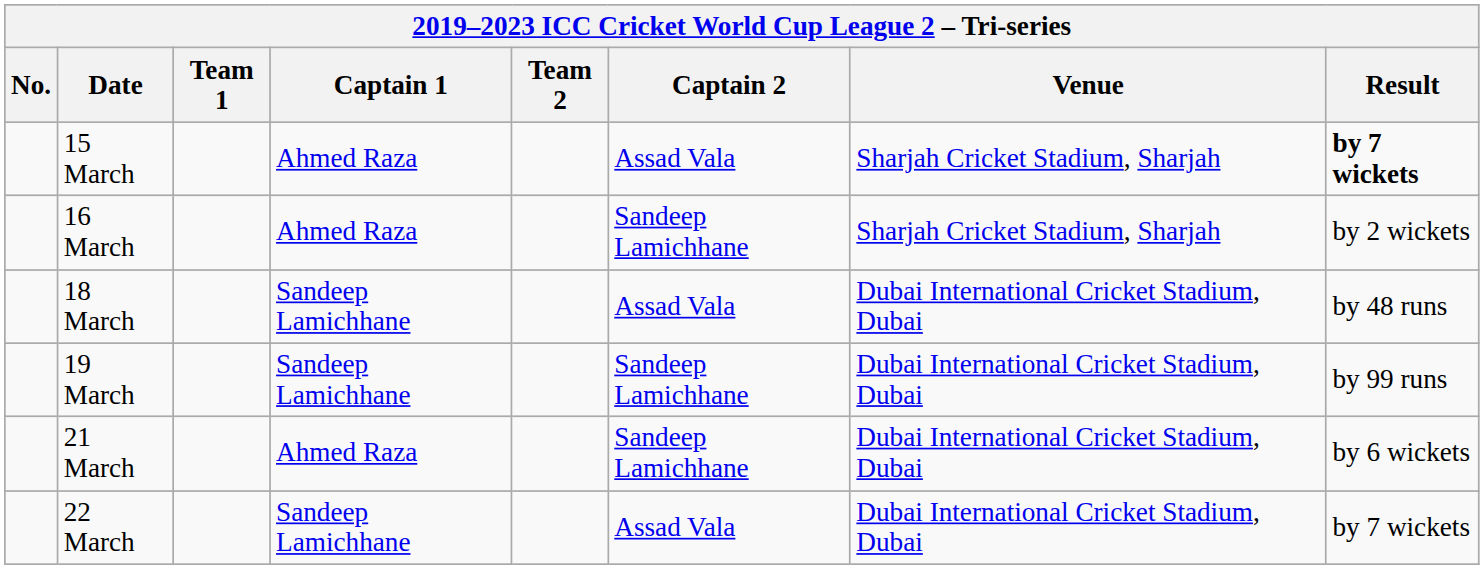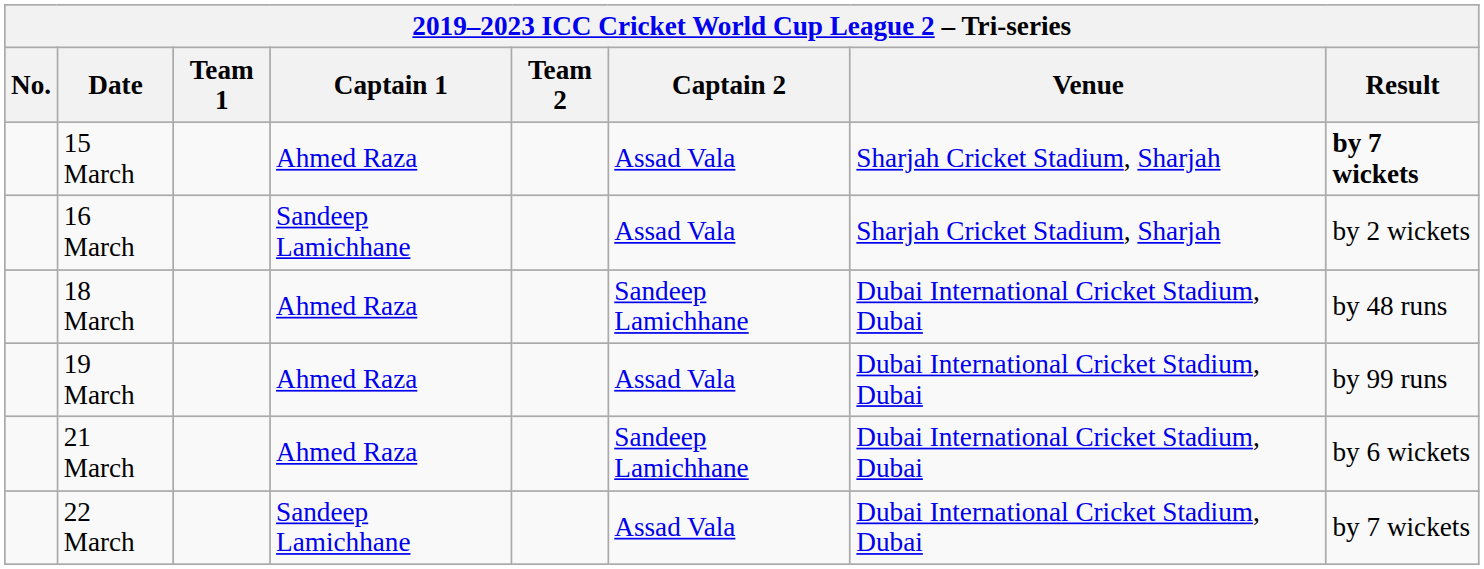 <table class="wikitable">
 <tr>
 <th colspan="9"><a href='#'>2019–2023 ICC Cricket World Cup League 2</a> – Tri-series</th>
 </tr>
 <tr>
 <th>No.</th>
 <th>Date</th>
 <th>Team 1</th>
 <th>Captain 1</th>
 <th>Team 2</th>
 <th>Captain 2</th>
 <th>Venue</th>
 <th>Result</th>
 </tr>
 <tr>
 <td></td>
 <td>15 March</td>
 <td></td>
 <td><a href='#'>Ahmed Raza</a></td>
 <td></td>
 <td><a href='#'>Assad Vala</a></td>
 <td><a href='#'>Sharjah Cricket Stadium</a>, <a href='#'>Sharjah</a></td>
 <td><strong> by 7 wickets</strong></td>
 </tr>
 <tr>
 <td></td>
 <td>16 March</td>
 <td></td>
-<td><a href='#'>Ahmed Raza</a></td>
+<td><a href='#'>Sandeep Lamichhane</a></td>
 <td></td>
-<td><a href='#'>Sandeep Lamichhane</a></td>
+<td><a href='#'>Assad Vala</a></td>
 <td><a href='#'>Sharjah Cricket Stadium</a>, <a href='#'>Sharjah</a></td>
 <td> by 2 wickets</td>
 </tr>
 <tr>
 <td></td>
 <td>18 March</td>
 <td></td>
+<td><a href='#'>Ahmed Raza</a></td>
+<td></td>
 <td><a href='#'>Sandeep Lamichhane</a></td>
-<td></td>
-<td><a href='#'>Assad Vala</a></td>
 <td><a href='#'>Dubai International Cricket Stadium</a>, <a href='#'>Dubai</a></td>
 <td> by 48 runs</td>
 </tr>
 <tr>
 <td></td>
 <td>19 March</td>
 <td></td>
-<td><a href='#'>Sandeep Lamichhane</a></td>
+<td><a href='#'>Ahmed Raza</a></td>
 <td></td>
-<td><a href='#'>Sandeep Lamichhane</a></td>
+<td><a href='#'>Assad Vala</a></td>
 <td><a href='#'>Dubai International Cricket Stadium</a>, <a href='#'>Dubai</a></td>
 <td> by 99 runs</td>
 </tr>
 <tr>
 <td></td>
 <td>21 March</td>
 <td></td>
 <td><a href='#'>Ahmed Raza</a></td>
 <td></td>
 <td><a href='#'>Sandeep Lamichhane</a></td>
 <td><a href='#'>Dubai International Cricket Stadium</a>, <a href='#'>Dubai</a></td>
 <td> by 6 wickets</td>
 </tr>
 <tr>
 <td></td>
 <td>22 March</td>
 <td></td>
 <td><a href='#'>Sandeep Lamichhane</a></td>
 <td></td>
 <td><a href='#'>Assad Vala</a></td>
 <td><a href='#'>Dubai International Cricket Stadium</a>, <a href='#'>Dubai</a></td>
 <td> by 7 wickets</td>
 </tr>
 </table>
